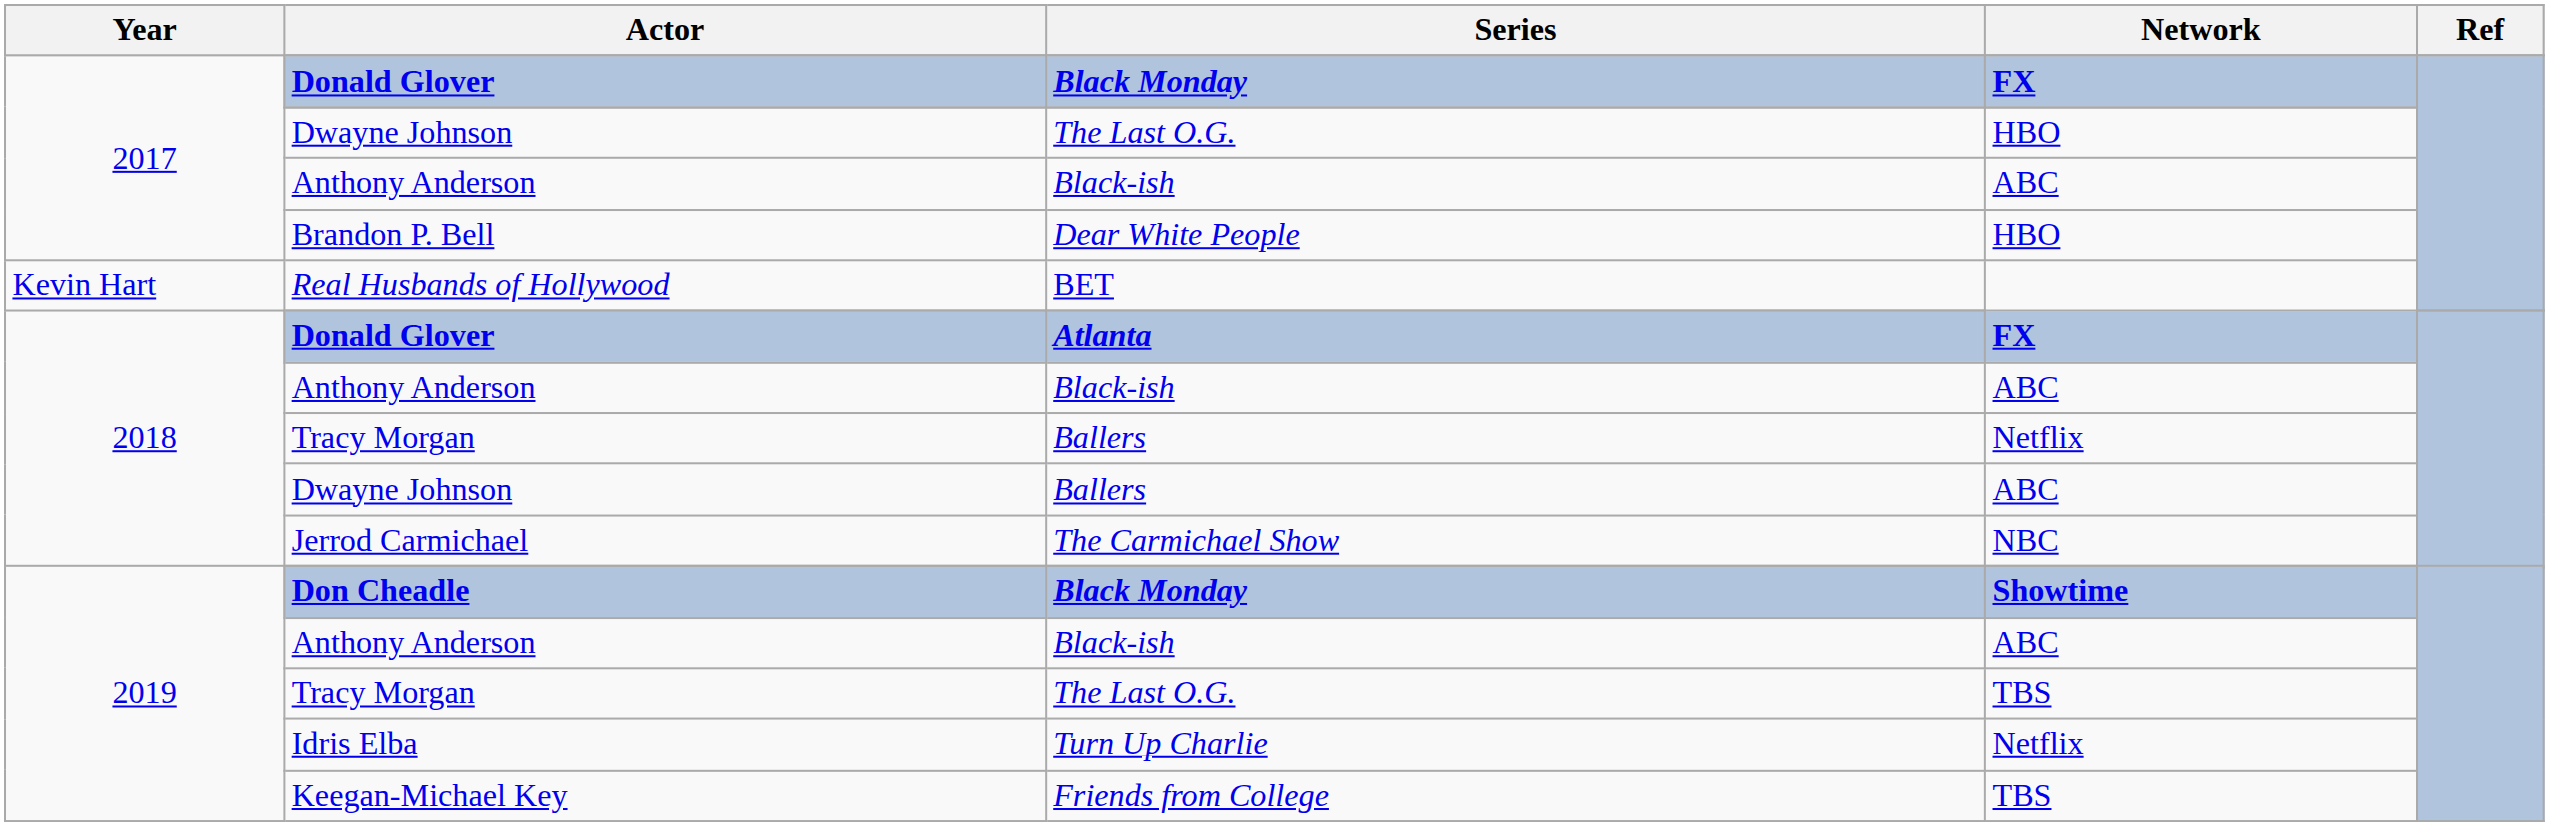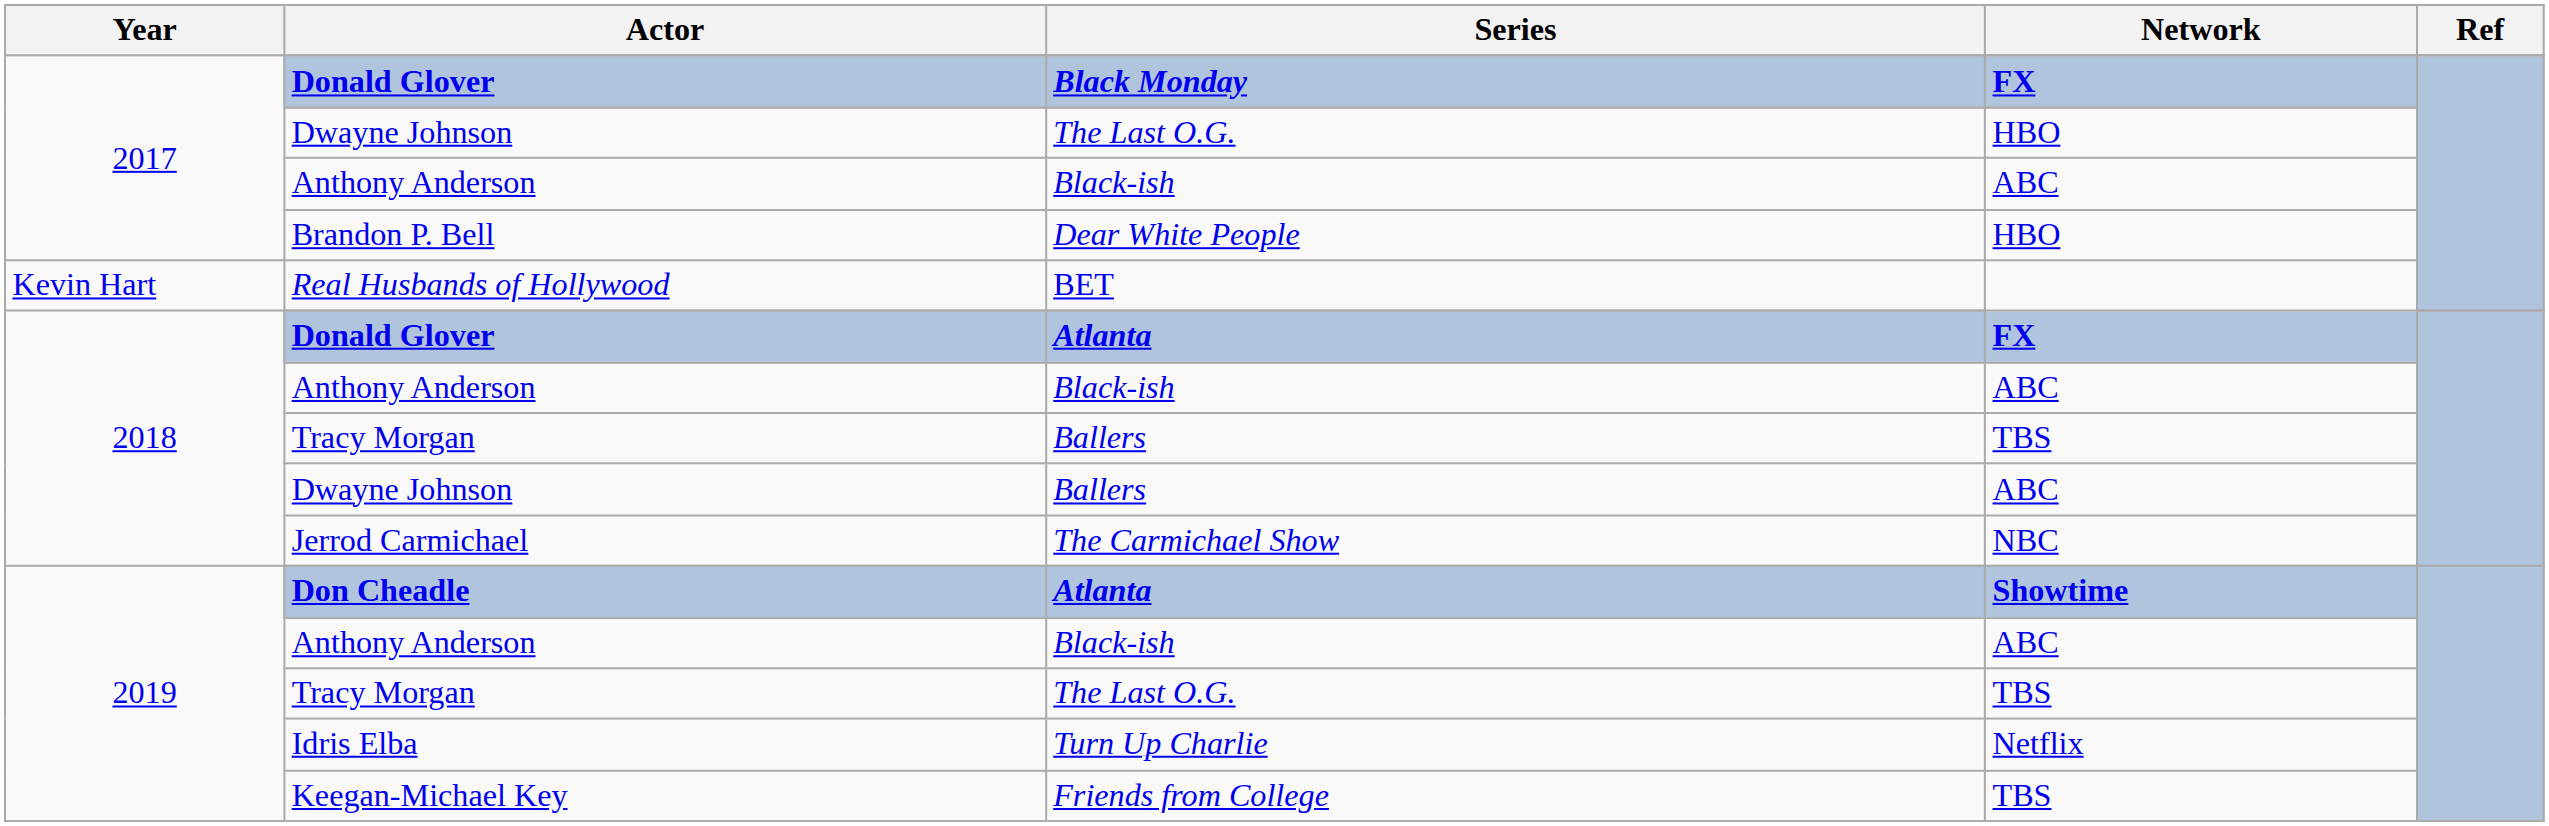 <table class="wikitable" style="width:100%;">
 <tr style="background:#bebebe;">
 <th style="width:11%;">Year</th>
 <th style="width:30%;">Actor</th>
 <th style="width:37%;">Series</th>
 <th style="width:17%;">Network</th>
 <th style="width:5%;">Ref</th>
 </tr>
 <tr>
 <td rowspan="6" align="center"><a href='#'>2017</a></td>
 </tr>
 <tr style="background:#B0C4DE">
 <td><strong><a href='#'>Donald Glover</a></strong></td>
 <td><strong><em><a href='#'>Black Monday</a></em></strong></td>
 <td><strong><a href='#'>FX</a></strong></td>
 <td rowspan="6" align="center"></td>
 </tr>
 <tr>
 </tr>
 <tr>
 <td><a href='#'>Dwayne Johnson</a></td>
 <td><em><a href='#'>The Last O.G.</a></em></td>
 <td><a href='#'>HBO</a></td>
 </tr>
 <tr>
 <td><a href='#'>Anthony Anderson</a></td>
 <td><em><a href='#'>Black-ish</a></em></td>
 <td><a href='#'>ABC</a></td>
 </tr>
 <tr>
 <td><a href='#'>Brandon P. Bell</a></td>
 <td><em><a href='#'>Dear White People</a></em></td>
 <td><a href='#'>HBO</a></td>
 </tr>
 <tr>
 <td><a href='#'>Kevin Hart</a></td>
 <td><em><a href='#'>Real Husbands of Hollywood</a></em></td>
 <td><a href='#'>BET</a></td>
 </tr>
 <tr>
 <td rowspan="6" align="center"><a href='#'>2018</a></td>
 </tr>
 <tr style="background:#B0C4DE">
 <td><strong><a href='#'>Donald Glover</a></strong></td>
 <td><strong><em><a href='#'>Atlanta</a></em></strong></td>
 <td><strong><a href='#'>FX</a></strong></td>
 <td rowspan="6" align="center"></td>
 </tr>
 <tr>
 <td><a href='#'>Anthony Anderson</a></td>
 <td><em><a href='#'>Black-ish</a></em></td>
 <td><a href='#'>ABC</a></td>
 </tr>
 <tr>
 <td><a href='#'>Tracy Morgan</a></td>
 <td><em><a href='#'>Ballers</a></em></td>
-<td><a href='#'>Netflix</a></td>
+<td><a href='#'>TBS</a></td>
 </tr>
 <tr>
 <td><a href='#'>Dwayne Johnson</a></td>
 <td><em><a href='#'>Ballers</a></em></td>
 <td><a href='#'>ABC</a></td>
 </tr>
 <tr>
 <td><a href='#'>Jerrod Carmichael</a></td>
 <td><em><a href='#'>The Carmichael Show</a></em></td>
 <td><a href='#'>NBC</a></td>
 </tr>
 <tr>
 <td rowspan="6" align="center"><a href='#'>2019</a></td>
 </tr>
 <tr style="background:#B0C4DE">
 <td><strong><a href='#'>Don Cheadle</a></strong></td>
-<td><strong><em><a href='#'>Black Monday</a></em></strong></td>
+<td><strong><em><a href='#'>Atlanta</a></em></strong></td>
 <td><strong><a href='#'>Showtime</a></strong></td>
 <td rowspan="6" align="center"></td>
 </tr>
 <tr>
 <td><a href='#'>Anthony Anderson</a></td>
 <td><em><a href='#'>Black-ish</a></em></td>
 <td><a href='#'>ABC</a></td>
 </tr>
 <tr>
 <td><a href='#'>Tracy Morgan</a></td>
 <td><em><a href='#'>The Last O.G.</a></em></td>
 <td><a href='#'>TBS</a></td>
 </tr>
 <tr>
 <td><a href='#'>Idris Elba</a></td>
 <td><em><a href='#'>Turn Up Charlie</a></em></td>
 <td><a href='#'>Netflix</a></td>
 </tr>
 <tr>
 <td><a href='#'>Keegan-Michael Key</a></td>
 <td><em><a href='#'>Friends from College</a></em></td>
 <td><a href='#'>TBS</a></td>
 </tr>
 </table>
